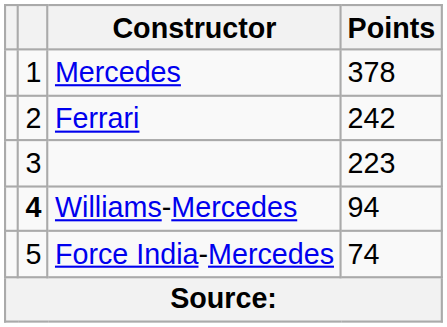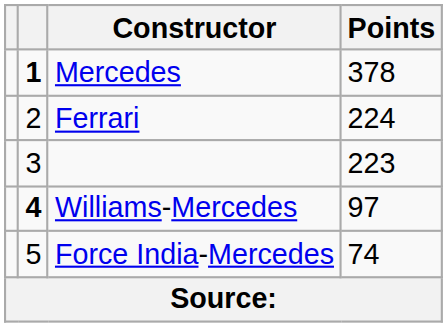 <table class="wikitable" style="font-size: 85%;">
 <tr>
 <th></th>
 <th></th>
 <th>Constructor</th>
 <th>Points</th>
 </tr>
 <tr>
 <td align="left"></td>
-<td align="center">1</td>
+<td align="center"><strong>1</strong></td>
 <td> <a href='#'>Mercedes</a></td>
 <td align="left">378</td>
 </tr>
 <tr>
 <td align="left"></td>
 <td align="center">2</td>
 <td> <a href='#'>Ferrari</a></td>
-<td align="left">242</td>
+<td align="left">224</td>
 </tr>
 <tr>
 <td align="left"></td>
 <td align="center">3</td>
 <td></td>
 <td align="left">223</td>
 </tr>
 <tr>
 <td align="left"></td>
 <td align="center"><strong>4</strong></td>
 <td> <a href='#'>Williams</a>-<a href='#'>Mercedes</a></td>
-<td align="left">94</td>
+<td align="left">97</td>
 </tr>
 <tr>
 <td align="left"></td>
 <td align="center">5</td>
 <td> <a href='#'>Force India</a>-<a href='#'>Mercedes</a></td>
 <td align="left">74</td>
 </tr>
 <tr>
 <th colspan=4>Source:</th>
 </tr>
 </table>
